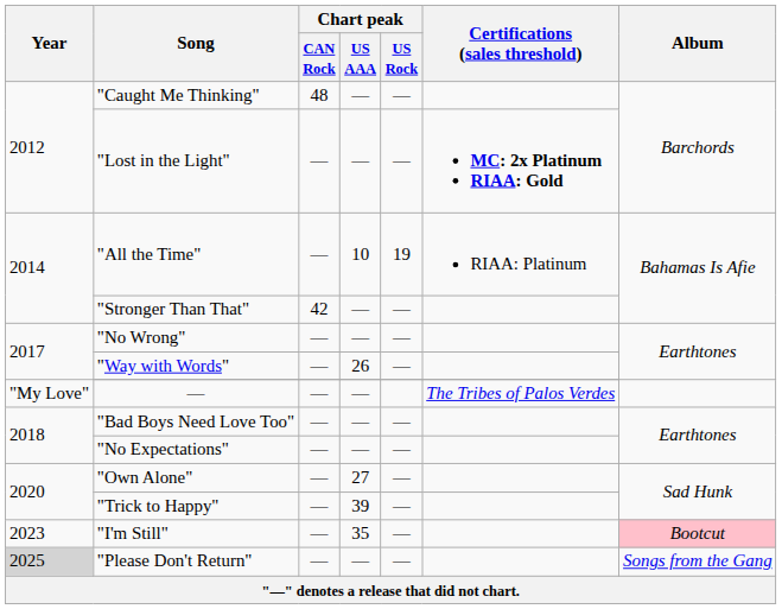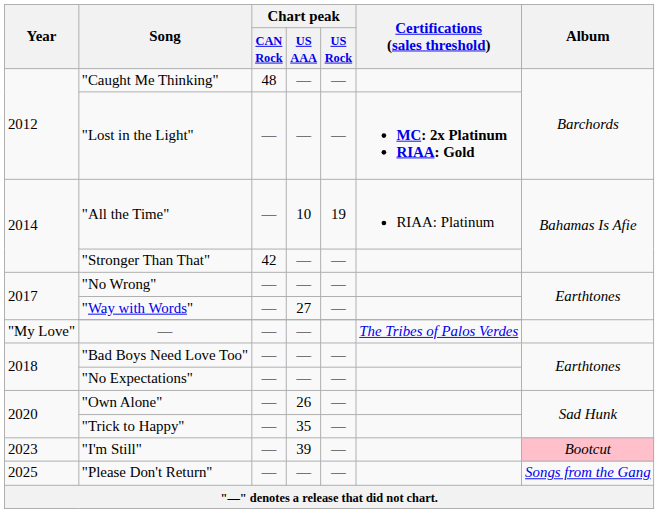 <table class="wikitable">
 <tr>
 <th rowspan="2">Year</th>
 <th rowspan="2">Song</th>
 <th colspan="3">Chart peak</th>
 <th rowspan="2"><a href='#'>Certifications</a><br>(<a href='#'>sales threshold</a>)</th>
 <th rowspan="2">Album</th>
 </tr>
 <tr>
 <th width="30"><small><a href='#'>CAN<br>Rock</a><br></small></th>
 <th width="30"><small><a href='#'>US<br>AAA</a><br></small></th>
 <th width="30"><small><a href='#'>US<br>Rock</a><br></small></th>
 </tr>
 <tr>
 <td rowspan="2">2012</td>
 <td>"Caught Me Thinking"</td>
 <td align="center">48</td>
 <td align="center">—</td>
 <td align="center">—</td>
 <td></td>
 <td rowspan="2" align="center"><em>Barchords</em></td>
 </tr>
 <tr>
 <td>"Lost in the Light"</td>
 <td align="center">—</td>
 <td align="center">—</td>
 <td align="center">—</td>
 <td><strong><br><ul><li><a href='#'>MC</a>: 2x Platinum</li><li><a href='#'>RIAA</a>: Gold</li></ul></strong></td>
 </tr>
 <tr>
 <td rowspan="2">2014</td>
 <td>"All the Time"</td>
 <td align="center">—</td>
 <td align="center">10</td>
 <td align="center">19</td>
 <td><br><ul><li>RIAA: Platinum</li></ul></td>
 <td rowspan="2" align="center"><em>Bahamas Is Afie</em></td>
 </tr>
 <tr>
 <td>"Stronger Than That"</td>
 <td align="center">42</td>
 <td align="center">—</td>
 <td align="center">—</td>
 <td></td>
 </tr>
 <tr>
 <td rowspan="3">2017</td>
 <td>"No Wrong"</td>
 <td align="center">—</td>
 <td align="center">—</td>
 <td align="center">—</td>
 <td></td>
 <td rowspan="2" align="center"><em>Earthtones</em></td>
 </tr>
 <tr>
 <td>"<a href='#'>Way with Words</a>"</td>
 <td align="center">—</td>
-<td align="center">26</td>
+<td align="center">27</td>
 <td align="center">—</td>
 <td></td>
 </tr>
 <tr>
 </tr>
 <tr>
 <td>"My Love"</td>
 <td align="center">—</td>
 <td align="center">—</td>
 <td align="center">—</td>
 <td rowspan="1" align="center"></td>
 <td><a href='#'><em>The Tribes of Palos Verdes</em></a></td>
 </tr>
 <tr>
 <td rowspan="2">2018</td>
 <td>"Bad Boys Need Love Too"</td>
 <td align="center">—</td>
 <td align="center">—</td>
 <td align="center">—</td>
 <td></td>
 <td rowspan="2" align="center"><em>Earthtones</em></td>
 </tr>
 <tr>
 <td>"No Expectations"</td>
 <td align="center">—</td>
 <td align="center">—</td>
 <td align="center">—</td>
 <td></td>
 </tr>
 <tr>
 <td rowspan="2">2020</td>
 <td>"Own Alone"</td>
 <td align="center">—</td>
-<td align="center">27</td>
+<td align="center">26</td>
 <td align="center">—</td>
 <td></td>
 <td rowspan="2"  align="center"><em>Sad Hunk</em></td>
 </tr>
 <tr>
 <td>"Trick to Happy"</td>
 <td align="center">—</td>
-<td align="center">39</td>
+<td align="center">35</td>
 <td align="center">—</td>
 <td></td>
 </tr>
 <tr>
 <td rowspan="1">2023</td>
 <td>"I'm Still"</td>
 <td align="center">—</td>
-<td align="center">35</td>
+<td align="center">39</td>
 <td align="center">—</td>
 <td></td>
 <td rowspan="1"  align="center" style="background: pink;"><em>Bootcut</em></td>
 </tr>
 <tr>
-<td rowspan="1" style="background: lightgrey;">2025</td>
+<td rowspan="1">2025</td>
 <td>"Please Don't Return"</td>
 <td align="center">—</td>
 <td align="center">—</td>
 <td align="center">—</td>
 <td></td>
 <td rowspan="1"  align="center"><em><a href='#'>Songs from the Gang</a></em></td>
 </tr>
 <tr>
 <th colspan="13"><small>"—" denotes a release that did not chart.</small></th>
 </tr>
 </table>
